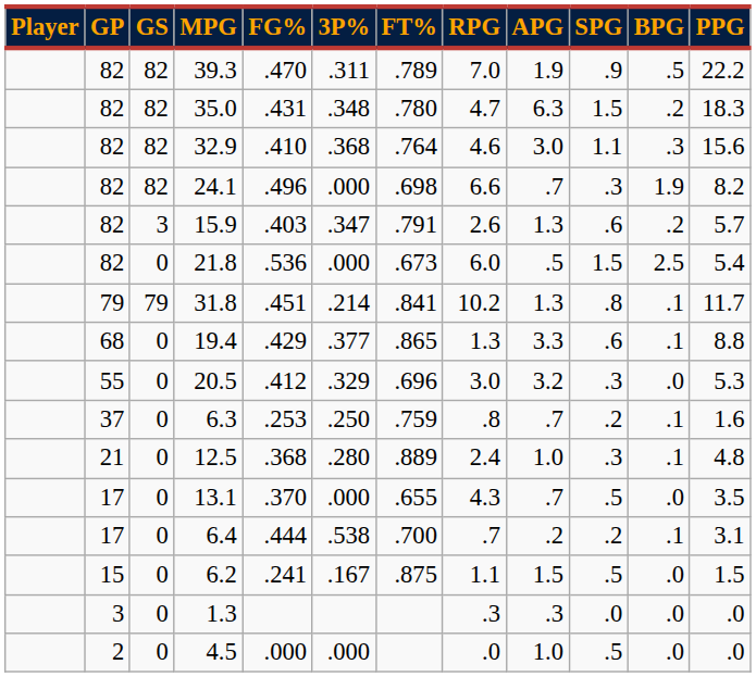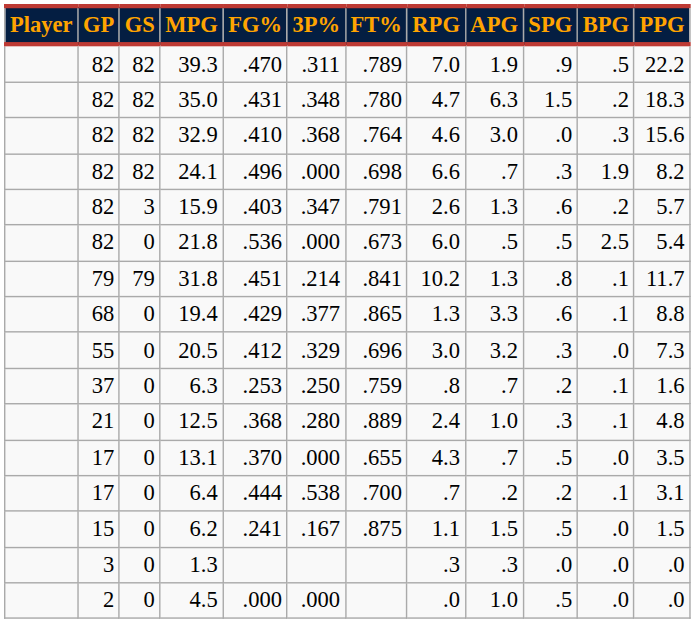 <table class="wikitable sortable" style="text-align:right;">
 <tr>
 <th style="background:#041E42; color:#FFA400; border-top:#BE3A34 3px solid; border-bottom:#BE3A34 3px solid;">Player</th>
 <th style="background:#041E42; color:#FFA400; border-top:#BE3A34 3px solid; border-bottom:#BE3A34 3px solid;">GP</th>
 <th style="background:#041E42; color:#FFA400; border-top:#BE3A34 3px solid; border-bottom:#BE3A34 3px solid;">GS</th>
 <th style="background:#041E42; color:#FFA400; border-top:#BE3A34 3px solid; border-bottom:#BE3A34 3px solid;">MPG</th>
 <th style="background:#041E42; color:#FFA400; border-top:#BE3A34 3px solid; border-bottom:#BE3A34 3px solid;">FG%</th>
 <th style="background:#041E42; color:#FFA400; border-top:#BE3A34 3px solid; border-bottom:#BE3A34 3px solid;">3P%</th>
 <th style="background:#041E42; color:#FFA400; border-top:#BE3A34 3px solid; border-bottom:#BE3A34 3px solid;">FT%</th>
 <th style="background:#041E42; color:#FFA400; border-top:#BE3A34 3px solid; border-bottom:#BE3A34 3px solid;">RPG</th>
 <th style="background:#041E42; color:#FFA400; border-top:#BE3A34 3px solid; border-bottom:#BE3A34 3px solid;">APG</th>
 <th style="background:#041E42; color:#FFA400; border-top:#BE3A34 3px solid; border-bottom:#BE3A34 3px solid;">SPG</th>
 <th style="background:#041E42; color:#FFA400; border-top:#BE3A34 3px solid; border-bottom:#BE3A34 3px solid;">BPG</th>
 <th style="background:#041E42; color:#FFA400; border-top:#BE3A34 3px solid; border-bottom:#BE3A34 3px solid;">PPG</th>
 </tr>
 <tr>
 <td style="text-align:left;"></td>
 <td>82</td>
 <td>82</td>
 <td>39.3</td>
 <td>.470</td>
 <td>.311</td>
 <td>.789</td>
 <td>7.0</td>
 <td>1.9</td>
 <td>.9</td>
 <td>.5</td>
 <td>22.2</td>
 </tr>
 <tr>
 <td style="text-align:left;"></td>
 <td>82</td>
 <td>82</td>
 <td>35.0</td>
 <td>.431</td>
 <td>.348</td>
 <td>.780</td>
 <td>4.7</td>
 <td>6.3</td>
 <td>1.5</td>
 <td>.2</td>
 <td>18.3</td>
 </tr>
 <tr>
 <td style="text-align:left;"></td>
 <td>82</td>
 <td>82</td>
 <td>32.9</td>
 <td>.410</td>
 <td>.368</td>
 <td>.764</td>
 <td>4.6</td>
 <td>3.0</td>
-<td>1.1</td>
+<td>.0</td>
 <td>.3</td>
 <td>15.6</td>
 </tr>
 <tr>
 <td style="text-align:left;"></td>
 <td>82</td>
 <td>82</td>
 <td>24.1</td>
 <td>.496</td>
 <td>.000</td>
 <td>.698</td>
 <td>6.6</td>
 <td>.7</td>
 <td>.3</td>
 <td>1.9</td>
 <td>8.2</td>
 </tr>
 <tr>
 <td style="text-align:left;"></td>
 <td>82</td>
 <td>3</td>
 <td>15.9</td>
 <td>.403</td>
 <td>.347</td>
 <td>.791</td>
 <td>2.6</td>
 <td>1.3</td>
 <td>.6</td>
 <td>.2</td>
 <td>5.7</td>
 </tr>
 <tr>
 <td style="text-align:left;"></td>
 <td>82</td>
 <td>0</td>
 <td>21.8</td>
 <td>.536</td>
 <td>.000</td>
 <td>.673</td>
 <td>6.0</td>
 <td>.5</td>
-<td>1.5</td>
+<td>.5</td>
 <td>2.5</td>
 <td>5.4</td>
 </tr>
 <tr>
 <td style="text-align:left;"></td>
 <td>79</td>
 <td>79</td>
 <td>31.8</td>
 <td>.451</td>
 <td>.214</td>
 <td>.841</td>
 <td>10.2</td>
 <td>1.3</td>
 <td>.8</td>
 <td>.1</td>
 <td>11.7</td>
 </tr>
 <tr>
 <td style="text-align:left;"></td>
 <td>68</td>
 <td>0</td>
 <td>19.4</td>
 <td>.429</td>
 <td>.377</td>
 <td>.865</td>
 <td>1.3</td>
 <td>3.3</td>
 <td>.6</td>
 <td>.1</td>
 <td>8.8</td>
 </tr>
 <tr>
 <td style="text-align:left;"></td>
 <td>55</td>
 <td>0</td>
 <td>20.5</td>
 <td>.412</td>
 <td>.329</td>
 <td>.696</td>
 <td>3.0</td>
 <td>3.2</td>
 <td>.3</td>
 <td>.0</td>
-<td>5.3</td>
+<td>7.3</td>
 </tr>
 <tr>
 <td style="text-align:left;"></td>
 <td>37</td>
 <td>0</td>
 <td>6.3</td>
 <td>.253</td>
 <td>.250</td>
 <td>.759</td>
 <td>.8</td>
 <td>.7</td>
 <td>.2</td>
 <td>.1</td>
 <td>1.6</td>
 </tr>
 <tr>
 <td style="text-align:left;"></td>
 <td>21</td>
 <td>0</td>
 <td>12.5</td>
 <td>.368</td>
 <td>.280</td>
 <td>.889</td>
 <td>2.4</td>
 <td>1.0</td>
 <td>.3</td>
 <td>.1</td>
 <td>4.8</td>
 </tr>
 <tr>
 <td style="text-align:left;"></td>
 <td>17</td>
 <td>0</td>
 <td>13.1</td>
 <td>.370</td>
 <td>.000</td>
 <td>.655</td>
 <td>4.3</td>
 <td>.7</td>
 <td>.5</td>
 <td>.0</td>
 <td>3.5</td>
 </tr>
 <tr>
 <td style="text-align:left;"></td>
 <td>17</td>
 <td>0</td>
 <td>6.4</td>
 <td>.444</td>
 <td>.538</td>
 <td>.700</td>
 <td>.7</td>
 <td>.2</td>
 <td>.2</td>
 <td>.1</td>
 <td>3.1</td>
 </tr>
 <tr>
 <td style="text-align:left;"></td>
 <td>15</td>
 <td>0</td>
 <td>6.2</td>
 <td>.241</td>
 <td>.167</td>
 <td>.875</td>
 <td>1.1</td>
 <td>1.5</td>
 <td>.5</td>
 <td>.0</td>
 <td>1.5</td>
 </tr>
 <tr>
 <td style="text-align:left;"></td>
 <td>3</td>
 <td>0</td>
 <td>1.3</td>
 <td></td>
 <td></td>
 <td></td>
 <td>.3</td>
 <td>.3</td>
 <td>.0</td>
 <td>.0</td>
 <td>.0</td>
 </tr>
 <tr>
 <td style="text-align:left;"></td>
 <td>2</td>
 <td>0</td>
 <td>4.5</td>
 <td>.000</td>
 <td>.000</td>
 <td></td>
 <td>.0</td>
 <td>1.0</td>
 <td>.5</td>
 <td>.0</td>
 <td>.0</td>
 </tr>
 </table>
